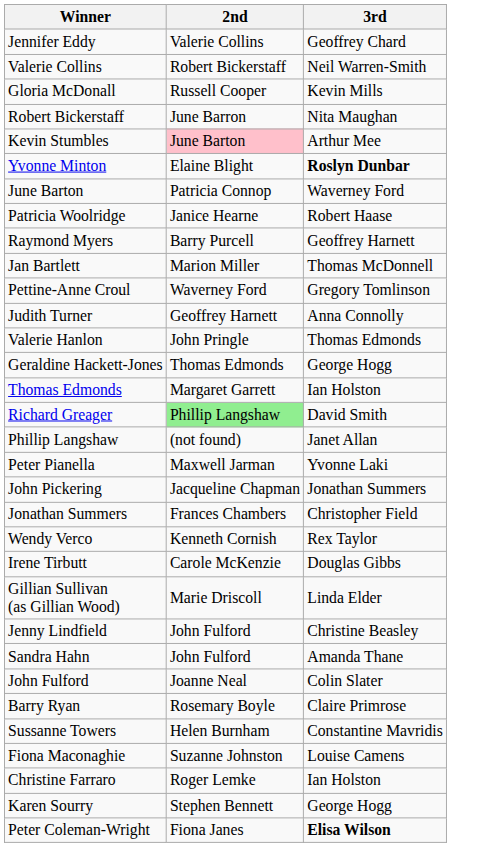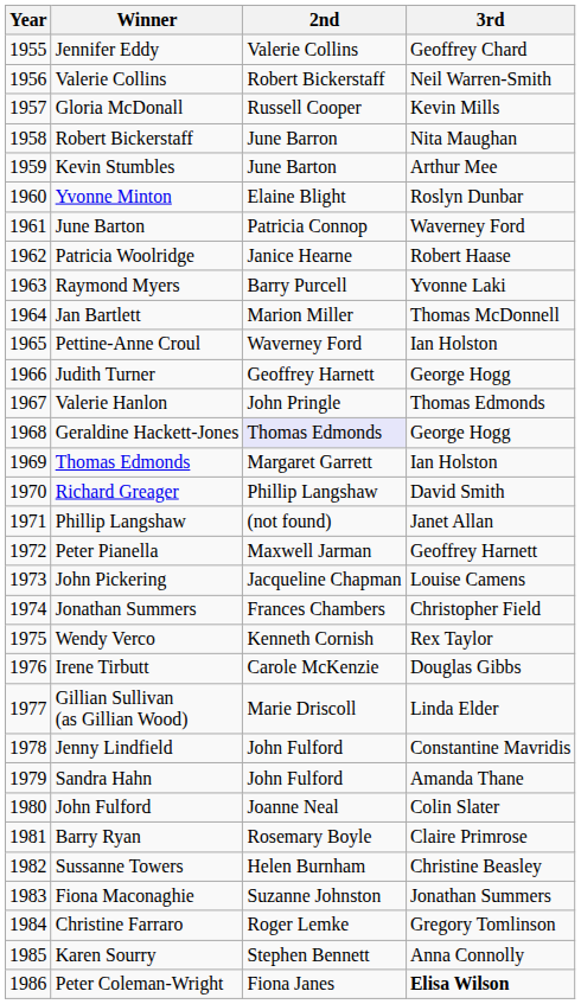 <table class="wikitable">
 <tr>
+<th>Year</th>
 <th>Winner</th>
 <th>2nd</th>
 <th>3rd</th>
 </tr>
 <tr>
+<td>1955</td>
 <td>Jennifer Eddy</td>
 <td>Valerie Collins</td>
 <td>Geoffrey Chard</td>
 </tr>
 <tr>
+<td>1956</td>
 <td>Valerie Collins</td>
 <td>Robert Bickerstaff</td>
 <td>Neil Warren-Smith</td>
 </tr>
 <tr>
+<td>1957</td>
 <td>Gloria McDonall</td>
 <td>Russell Cooper</td>
 <td>Kevin Mills</td>
 </tr>
 <tr>
+<td>1958</td>
 <td>Robert Bickerstaff</td>
 <td>June Barron</td>
 <td>Nita Maughan</td>
 </tr>
 <tr>
+<td>1959</td>
 <td>Kevin Stumbles</td>
-<td style="background: pink;">June Barton</td>
+<td>June Barton</td>
 <td>Arthur Mee</td>
 </tr>
 <tr>
+<td>1960</td>
 <td><a href='#'>Yvonne Minton</a></td>
 <td>Elaine Blight</td>
-<td><strong>Roslyn Dunbar</strong></td>
+<td>Roslyn Dunbar</td>
 </tr>
 <tr>
+<td>1961</td>
 <td>June Barton</td>
 <td>Patricia Connop</td>
 <td>Waverney Ford</td>
 </tr>
 <tr>
+<td>1962</td>
 <td>Patricia Woolridge</td>
 <td>Janice Hearne</td>
 <td>Robert Haase</td>
 </tr>
 <tr>
+<td>1963</td>
 <td>Raymond Myers</td>
 <td>Barry Purcell</td>
-<td>Geoffrey Harnett</td>
+<td>Yvonne Laki</td>
 </tr>
 <tr>
+<td>1964</td>
 <td>Jan Bartlett</td>
 <td>Marion Miller</td>
 <td>Thomas McDonnell</td>
 </tr>
 <tr>
+<td>1965</td>
 <td>Pettine-Anne Croul</td>
 <td>Waverney Ford</td>
-<td>Gregory Tomlinson</td>
+<td>Ian Holston</td>
 </tr>
 <tr>
+<td>1966</td>
 <td>Judith Turner</td>
 <td>Geoffrey Harnett</td>
-<td>Anna Connolly</td>
+<td>George Hogg</td>
 </tr>
 <tr>
+<td>1967</td>
 <td>Valerie Hanlon</td>
 <td>John Pringle</td>
 <td>Thomas Edmonds</td>
 </tr>
 <tr>
+<td>1968</td>
 <td>Geraldine Hackett-Jones</td>
-<td>Thomas Edmonds</td>
+<td style="background: lavender;">Thomas Edmonds</td>
 <td>George Hogg</td>
 </tr>
 <tr>
+<td>1969</td>
 <td><a href='#'>Thomas Edmonds</a></td>
 <td>Margaret Garrett</td>
 <td>Ian Holston</td>
 </tr>
 <tr>
+<td>1970</td>
 <td><a href='#'>Richard Greager</a></td>
-<td style="background: lightgreen;">Phillip Langshaw</td>
+<td>Phillip Langshaw</td>
 <td>David Smith</td>
 </tr>
 <tr>
+<td>1971</td>
 <td>Phillip Langshaw</td>
 <td>(not found)</td>
 <td>Janet Allan</td>
 </tr>
 <tr>
+<td>1972</td>
 <td>Peter Pianella</td>
 <td>Maxwell Jarman</td>
-<td>Yvonne Laki</td>
+<td>Geoffrey Harnett</td>
 </tr>
 <tr>
+<td>1973</td>
 <td>John Pickering</td>
 <td>Jacqueline Chapman</td>
-<td>Jonathan Summers</td>
+<td>Louise Camens</td>
 </tr>
 <tr>
+<td>1974</td>
 <td>Jonathan Summers</td>
 <td>Frances Chambers</td>
 <td>Christopher Field</td>
 </tr>
 <tr>
+<td>1975</td>
 <td>Wendy Verco</td>
 <td>Kenneth Cornish</td>
 <td>Rex Taylor</td>
 </tr>
 <tr>
+<td>1976</td>
 <td>Irene Tirbutt</td>
 <td>Carole McKenzie</td>
 <td>Douglas Gibbs</td>
 </tr>
 <tr>
+<td>1977</td>
 <td>Gillian Sullivan<br>(as Gillian Wood)</td>
 <td>Marie Driscoll</td>
 <td>Linda Elder</td>
 </tr>
 <tr>
+<td>1978</td>
 <td>Jenny Lindfield</td>
 <td>John Fulford</td>
-<td>Christine Beasley</td>
+<td>Constantine Mavridis</td>
 </tr>
 <tr>
+<td>1979</td>
 <td>Sandra Hahn</td>
 <td>John Fulford</td>
 <td>Amanda Thane</td>
 </tr>
 <tr>
+<td>1980</td>
 <td>John Fulford</td>
 <td>Joanne Neal</td>
 <td>Colin Slater</td>
 </tr>
 <tr>
+<td>1981</td>
 <td>Barry Ryan</td>
 <td>Rosemary Boyle</td>
 <td>Claire Primrose</td>
 </tr>
 <tr>
+<td>1982</td>
 <td>Sussanne Towers</td>
 <td>Helen Burnham</td>
-<td>Constantine Mavridis</td>
+<td>Christine Beasley</td>
 </tr>
 <tr>
+<td>1983</td>
 <td>Fiona Maconaghie</td>
 <td>Suzanne Johnston</td>
-<td>Louise Camens</td>
+<td>Jonathan Summers</td>
 </tr>
 <tr>
+<td>1984</td>
 <td>Christine Farraro</td>
 <td>Roger Lemke</td>
-<td>Ian Holston</td>
+<td>Gregory Tomlinson</td>
 </tr>
 <tr>
+<td>1985</td>
 <td>Karen Sourry</td>
 <td>Stephen Bennett</td>
-<td>George Hogg</td>
+<td>Anna Connolly</td>
 </tr>
 <tr>
+<td>1986</td>
 <td>Peter Coleman-Wright</td>
 <td>Fiona Janes</td>
 <td><strong>Elisa Wilson</strong></td>
 </tr>
 </table>
